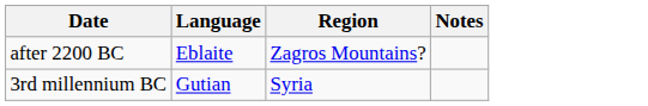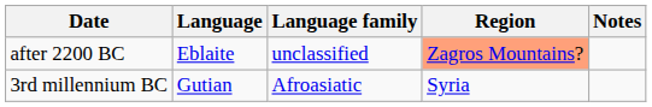 <table class="wikitable sortable" border="1">
 <tr>
 <th>Date</th>
 <th>Language</th>
+<th>Language family</th>
 <th>Region</th>
 <th>Notes</th>
 </tr>
 <tr>
 <td>after 2200 BC</td>
 <td><a href='#'>Eblaite</a></td>
-<td><a href='#'>Zagros Mountains</a>?</td>
+<td><a href='#'>unclassified</a></td>
+<td style="background: lightsalmon;"><a href='#'>Zagros Mountains</a>?</td>
 <td></td>
 </tr>
 <tr>
 <td>3rd millennium BC</td>
 <td><a href='#'>Gutian</a></td>
+<td><a href='#'>Afroasiatic</a></td>
 <td><a href='#'>Syria</a></td>
 <td></td>
 </tr>
 </table>
